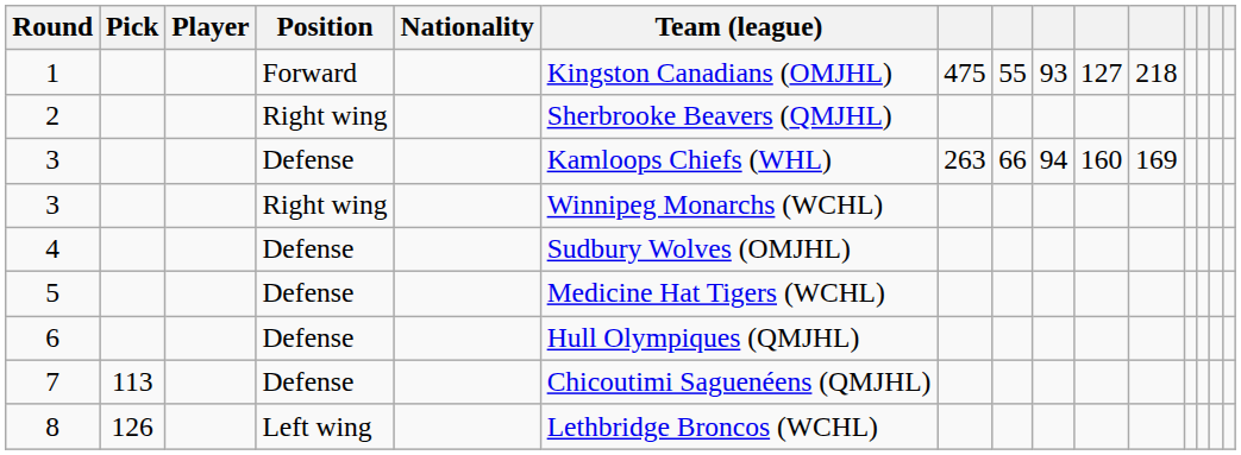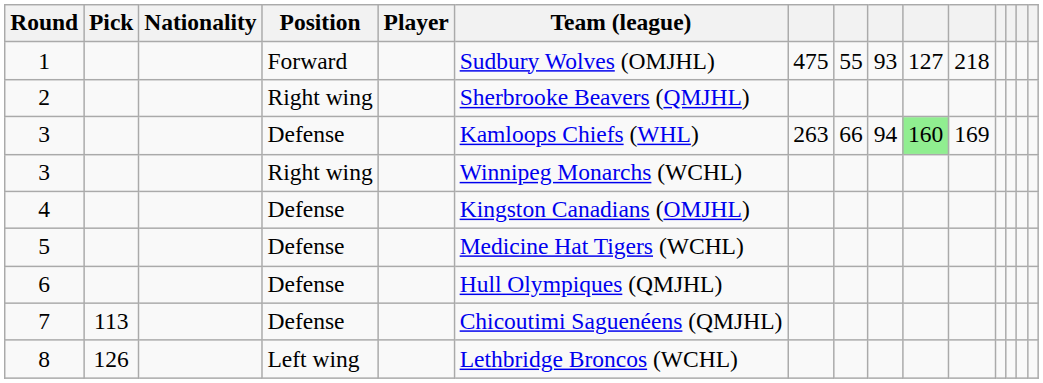 <table class="wikitable sortable" style="margin: 1em 1em 1em 0; border: 1px #aaa solid; border-collapse: collapse; text-align:center">
 <tr>
 <th>Round</th>
 <th>Pick</th>
+<th>Nationality</th>
+<th>Position</th>
 <th>Player</th>
-<th>Position</th>
-<th>Nationality</th>
 <th>Team (league)</th>
 <th></th>
 <th></th>
 <th></th>
 <th></th>
 <th></th>
 <th></th>
 <th></th>
 <th></th>
 <th></th>
 </tr>
 <tr>
 <td>1</td>
 <td></td>
 <td style="text-align:left"></td>
 <td style="text-align:left">Forward</td>
 <td style="text-align:left"></td>
-<td style="text-align:left"><a href='#'>Kingston Canadians</a> (<a href='#'>OMJHL</a>)</td>
+<td style="text-align:left"><a href='#'>Sudbury Wolves</a> (OMJHL)</td>
 <td>475</td>
 <td>55</td>
 <td>93</td>
 <td>127</td>
 <td>218</td>
 <td></td>
 <td></td>
 <td></td>
 <td></td>
 </tr>
 <tr>
 <td>2</td>
 <td></td>
 <td style="text-align:left"></td>
 <td style="text-align:left">Right wing</td>
 <td style="text-align:left"></td>
 <td style="text-align:left"><a href='#'>Sherbrooke Beavers</a> (<a href='#'>QMJHL</a>)</td>
 <td></td>
 <td></td>
 <td></td>
 <td></td>
 <td></td>
 <td></td>
 <td></td>
 <td></td>
 <td></td>
 </tr>
 <tr>
 <td>3</td>
 <td></td>
 <td style="text-align:left"></td>
 <td style="text-align:left">Defense</td>
 <td style="text-align:left"></td>
 <td style="text-align:left"><a href='#'>Kamloops Chiefs</a> (<a href='#'>WHL</a>)</td>
 <td>263</td>
 <td>66</td>
 <td>94</td>
-<td>160</td>
+<td style="background: lightgreen;">160</td>
 <td>169</td>
 <td></td>
 <td></td>
 <td></td>
 <td></td>
 </tr>
 <tr>
 <td>3</td>
 <td></td>
 <td style="text-align:left"></td>
 <td style="text-align:left">Right wing</td>
 <td style="text-align:left"></td>
 <td style="text-align:left"><a href='#'>Winnipeg Monarchs</a> (WCHL)</td>
 <td></td>
 <td></td>
 <td></td>
 <td></td>
 <td></td>
 <td></td>
 <td></td>
 <td></td>
 <td></td>
 </tr>
 <tr>
 <td>4</td>
 <td></td>
 <td style="text-align:left"></td>
 <td style="text-align:left">Defense</td>
 <td style="text-align:left"></td>
-<td style="text-align:left"><a href='#'>Sudbury Wolves</a> (OMJHL)</td>
+<td style="text-align:left"><a href='#'>Kingston Canadians</a> (<a href='#'>OMJHL</a>)</td>
 <td></td>
 <td></td>
 <td></td>
 <td></td>
 <td></td>
 <td></td>
 <td></td>
 <td></td>
 <td></td>
 </tr>
 <tr>
 <td>5</td>
 <td></td>
 <td style="text-align:left"></td>
 <td style="text-align:left">Defense</td>
 <td style="text-align:left"></td>
 <td style="text-align:left"><a href='#'>Medicine Hat Tigers</a> (WCHL)</td>
 <td></td>
 <td></td>
 <td></td>
 <td></td>
 <td></td>
 <td></td>
 <td></td>
 <td></td>
 <td></td>
 </tr>
 <tr>
 <td>6</td>
 <td></td>
 <td style="text-align:left"></td>
 <td style="text-align:left">Defense</td>
 <td style="text-align:left"></td>
 <td style="text-align:left"><a href='#'>Hull Olympiques</a> (QMJHL)</td>
 <td></td>
 <td></td>
 <td></td>
 <td></td>
 <td></td>
 <td></td>
 <td></td>
 <td></td>
 <td></td>
 </tr>
 <tr>
 <td>7</td>
 <td>113</td>
 <td style="text-align:left"></td>
 <td style="text-align:left">Defense</td>
 <td style="text-align:left"></td>
 <td style="text-align:left"><a href='#'>Chicoutimi Saguenéens</a> (QMJHL)</td>
 <td></td>
 <td></td>
 <td></td>
 <td></td>
 <td></td>
 <td></td>
 <td></td>
 <td></td>
 <td></td>
 </tr>
 <tr>
 <td>8</td>
 <td>126</td>
 <td style="text-align:left"></td>
 <td style="text-align:left">Left wing</td>
 <td style="text-align:left"></td>
 <td style="text-align:left"><a href='#'>Lethbridge Broncos</a> (WCHL)</td>
 <td></td>
 <td></td>
 <td></td>
 <td></td>
 <td></td>
 <td></td>
 <td></td>
 <td></td>
 <td></td>
 </tr>
 </table>
